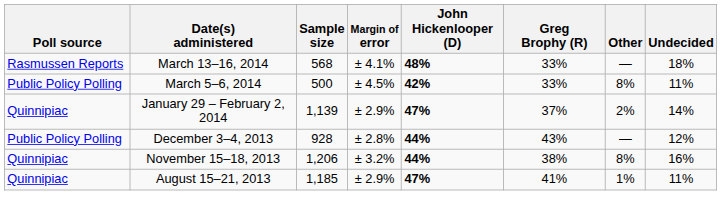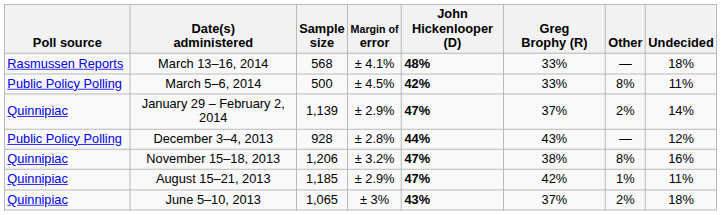 <table class="wikitable">
 <tr valign= bottom>
 <th style="width:150px;">Poll source</th>
 <th style="width:200px;">Date(s)<br>administered</th>
 <th class=small>Sample<br>size</th>
 <th><small>Margin of</small><br>error</th>
 <th style="width:120px;">John<br>Hickenlooper (D)</th>
 <th style="width:120px;">Greg<br>Brophy (R)</th>
 <th style="width:40px;">Other</th>
 <th style="width:40px;">Undecided</th>
 </tr>
 <tr>
 <td><a href='#'>Rasmussen Reports</a></td>
 <td align=center>March 13–16, 2014</td>
 <td align=center>568</td>
 <td align=center>± 4.1%</td>
 <td><strong>48%</strong></td>
 <td align=center>33%</td>
 <td align=center>—</td>
 <td align=center>18%</td>
 </tr>
 <tr>
 <td><a href='#'>Public Policy Polling</a></td>
 <td align=center>March 5–6, 2014</td>
 <td align=center>500</td>
 <td align=center>± 4.5%</td>
 <td><strong>42%</strong></td>
 <td align=center>33%</td>
 <td align=center>8%</td>
 <td align=center>11%</td>
 </tr>
 <tr>
 <td><a href='#'>Quinnipiac</a></td>
 <td align=center>January 29 – February 2, 2014</td>
 <td align=center>1,139</td>
 <td align=center>± 2.9%</td>
 <td><strong>47%</strong></td>
 <td align=center>37%</td>
 <td align=center>2%</td>
 <td align=center>14%</td>
 </tr>
 <tr>
 <td><a href='#'>Public Policy Polling</a></td>
 <td align=center>December 3–4, 2013</td>
 <td align=center>928</td>
 <td align=center>± 2.8%</td>
 <td><strong>44%</strong></td>
 <td align=center>43%</td>
 <td align=center>—</td>
 <td align=center>12%</td>
 </tr>
 <tr>
 <td><a href='#'>Quinnipiac</a></td>
 <td align=center>November 15–18, 2013</td>
 <td align=center>1,206</td>
 <td align=center>± 3.2%</td>
-<td><strong>44%</strong></td>
+<td><strong>47%</strong></td>
 <td align=center>38%</td>
 <td align=center>8%</td>
 <td align=center>16%</td>
 </tr>
 <tr>
 <td><a href='#'>Quinnipiac</a></td>
 <td align=center>August 15–21, 2013</td>
 <td align=center>1,185</td>
 <td align=center>± 2.9%</td>
 <td><strong>47%</strong></td>
-<td align=center>41%</td>
+<td align=center>42%</td>
 <td align=center>1%</td>
 <td align=center>11%</td>
 </tr>
+<tr>
+<td><a href='#'>Quinnipiac</a></td>
+<td align=center>June 5–10, 2013</td>
+<td align=center>1,065</td>
+<td align=center>± 3%</td>
+<td><strong>43%</strong></td>
+<td align=center>37%</td>
+<td align=center>2%</td>
+<td align=center>18%</td>
+</tr>
 </table>
